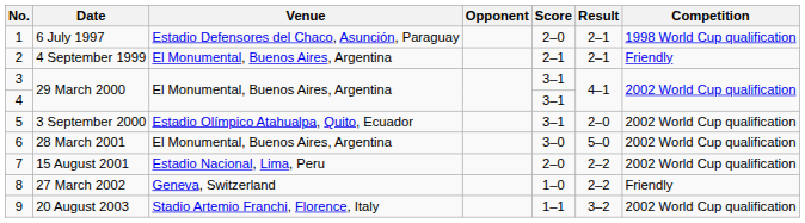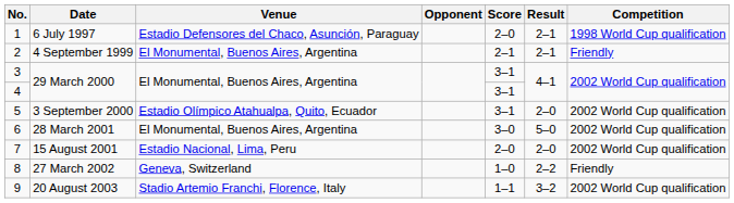 <table class="wikitable sortable">
 <tr>
 <th scope="col">No.</th>
 <th scope="col">Date</th>
 <th scope="col">Venue</th>
 <th scope="col">Opponent</th>
 <th scope="col">Score</th>
 <th scope="col">Result</th>
 <th scope="col">Competition</th>
 </tr>
 <tr>
 <td align="center">1</td>
 <td>6 July 1997</td>
 <td><a href='#'>Estadio Defensores del Chaco</a>, <a href='#'>Asunción</a>, Paraguay</td>
 <td></td>
 <td align="center">2–0</td>
 <td align="center">2–1</td>
 <td><a href='#'>1998 World Cup qualification</a></td>
 </tr>
 <tr>
 <td align="center">2</td>
 <td>4 September 1999</td>
 <td><a href='#'>El Monumental</a>, <a href='#'>Buenos Aires</a>, Argentina</td>
 <td></td>
 <td align="center">2–1</td>
 <td align="center">2–1</td>
 <td><a href='#'>Friendly</a></td>
 </tr>
 <tr>
 <td align="center">3</td>
 <td rowspan="2">29 March 2000</td>
 <td rowspan="2">El Monumental, Buenos Aires, Argentina </td>
 <td rowspan="2"></td>
 <td align="center">3–1</td>
 <td rowspan="2" style="text-align:center">4–1</td>
 <td rowspan="2"><a href='#'>2002 World Cup qualification</a></td>
 </tr>
 <tr>
 <td align="center">4</td>
 <td align="center">3–1</td>
 </tr>
 <tr>
 <td align="center">5</td>
 <td>3 September 2000</td>
 <td><a href='#'>Estadio Olímpico Atahualpa</a>, <a href='#'>Quito</a>, Ecuador</td>
 <td></td>
 <td align="center">3–1</td>
 <td align="center">2–0</td>
 <td>2002 World Cup qualification</td>
 </tr>
 <tr>
 <td align="center">6</td>
 <td>28 March 2001</td>
 <td>El Monumental, Buenos Aires, Argentina</td>
 <td></td>
 <td align="center">3–0</td>
 <td align="center">5–0</td>
 <td>2002 World Cup qualification</td>
 </tr>
 <tr>
 <td align="center">7</td>
 <td>15 August 2001</td>
 <td><a href='#'>Estadio Nacional</a>, <a href='#'>Lima</a>, Peru</td>
 <td></td>
 <td align="center">2–0</td>
-<td align="center">2–2</td>
+<td align="center">2–0</td>
 <td>2002 World Cup qualification</td>
 </tr>
 <tr>
 <td align="center">8</td>
 <td>27 March 2002</td>
 <td><a href='#'>Geneva</a>, Switzerland</td>
 <td></td>
 <td align="center">1–0</td>
 <td align="center">2–2</td>
 <td>Friendly</td>
 </tr>
 <tr>
 <td align="center">9</td>
 <td>20 August 2003</td>
 <td><a href='#'>Stadio Artemio Franchi</a>, <a href='#'>Florence</a>, Italy</td>
 <td></td>
 <td align="center">1–1</td>
 <td align="center">3–2</td>
 <td>2002 World Cup qualification</td>
 </tr>
 </table>
